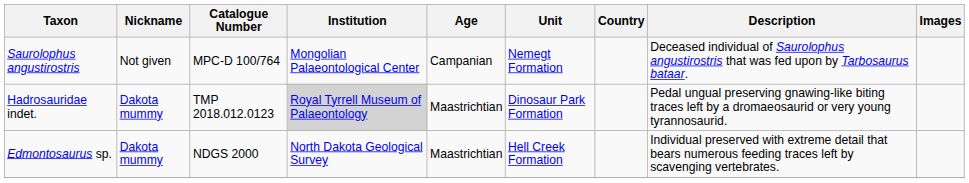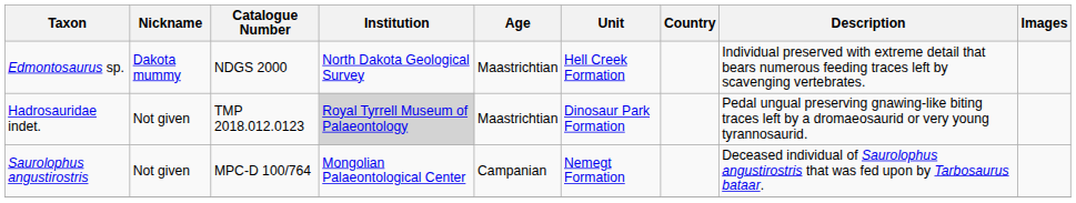 <table class="wikitable sortable" align="center" width="100%">
 <tr>
 <th>Taxon</th>
 <th>Nickname</th>
 <th>Catalogue Number</th>
 <th>Institution</th>
 <th>Age</th>
 <th>Unit</th>
 <th>Country</th>
 <th>Description</th>
 <th>Images</th>
 </tr>
 <tr>
+<td><em><a href='#'>Edmontosaurus</a></em> sp.</td>
+<td><a href='#'>Dakota mummy</a></td>
+<td>NDGS 2000</td>
+<td><a href='#'>North Dakota Geological Survey</a></td>
+<td>Maastrichtian</td>
+<td><a href='#'>Hell Creek Formation</a></td>
+<td></td>
+<td>Individual preserved with extreme detail that bears numerous feeding traces left by scavenging vertebrates.</td>
+<td></td>
+</tr>
+<tr>
+<td><a href='#'>Hadrosauridae</a> indet.</td>
+<td>Not given</td>
+<td>TMP 2018.012.0123</td>
+<td style="background: lightgrey;"><a href='#'>Royal Tyrrell Museum of Palaeontology</a></td>
+<td>Maastrichtian</td>
+<td><a href='#'>Dinosaur Park Formation</a></td>
+<td></td>
+<td>Pedal ungual preserving gnawing-like biting traces left by a dromaeosaurid or very young tyrannosaurid.</td>
+<td></td>
+</tr>
+<tr>
 <td><em><a href='#'>Saurolophus angustirostris</a></em></td>
 <td>Not given</td>
 <td>MPC-D 100/764</td>
 <td><a href='#'>Mongolian Palaeontological Center</a></td>
 <td>Campanian</td>
 <td><a href='#'>Nemegt Formation</a></td>
 <td></td>
 <td>Deceased individual of <em><a href='#'>Saurolophus angustirostris</a></em> that was fed upon by <em><a href='#'>Tarbosaurus bataar</a></em>.</td>
 <td></td>
 </tr>
 <tr>
-<td><a href='#'>Hadrosauridae</a> indet.</td>
-<td><a href='#'>Dakota mummy</a></td>
-<td>TMP 2018.012.0123</td>
-<td style="background: lightgrey;"><a href='#'>Royal Tyrrell Museum of Palaeontology</a></td>
-<td>Maastrichtian</td>
-<td><a href='#'>Dinosaur Park Formation</a></td>
-<td></td>
-<td>Pedal ungual preserving gnawing-like biting traces left by a dromaeosaurid or very young tyrannosaurid.</td>
-<td></td>
-</tr>
-<tr>
-<td><em><a href='#'>Edmontosaurus</a></em> sp.</td>
-<td><a href='#'>Dakota mummy</a></td>
-<td>NDGS 2000</td>
-<td><a href='#'>North Dakota Geological Survey</a></td>
-<td>Maastrichtian</td>
-<td><a href='#'>Hell Creek Formation</a></td>
-<td></td>
-<td>Individual preserved with extreme detail that bears numerous feeding traces left by scavenging vertebrates.</td>
-<td></td>
-</tr>
-<tr>
 </tr>
 </table>
